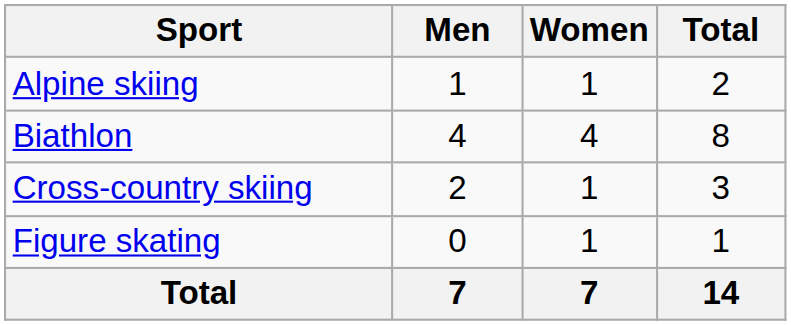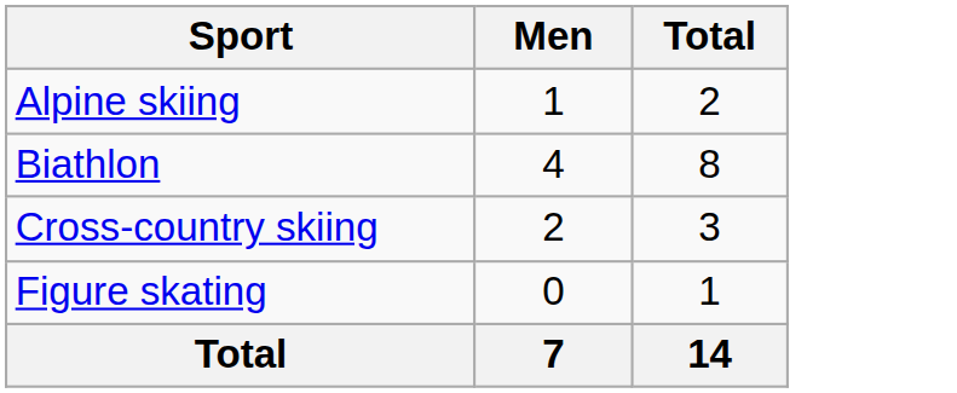 <table class="wikitable sortable" style="text-align:center">
 <tr>
 <th width=180>Sport</th>
 <th width=55>Men</th>
-<th width=55>Women</th>
 <th width=55>Total</th>
 </tr>
 <tr>
 <td align=left><a href='#'>Alpine skiing</a></td>
-<td>1</td>
 <td>1</td>
 <td>2</td>
 </tr>
 <tr>
 <td align=left><a href='#'>Biathlon</a></td>
 <td>4</td>
-<td>4</td>
 <td>8</td>
 </tr>
 <tr>
 <td align=left><a href='#'>Cross-country skiing</a></td>
 <td>2</td>
-<td>1</td>
 <td>3</td>
 </tr>
 <tr>
 <td align=left><a href='#'>Figure skating</a></td>
 <td>0</td>
 <td>1</td>
-<td>1</td>
 </tr>
 <tr>
 <th>Total</th>
 <th>7</th>
-<th>7</th>
 <th>14</th>
 </tr>
 </table>
